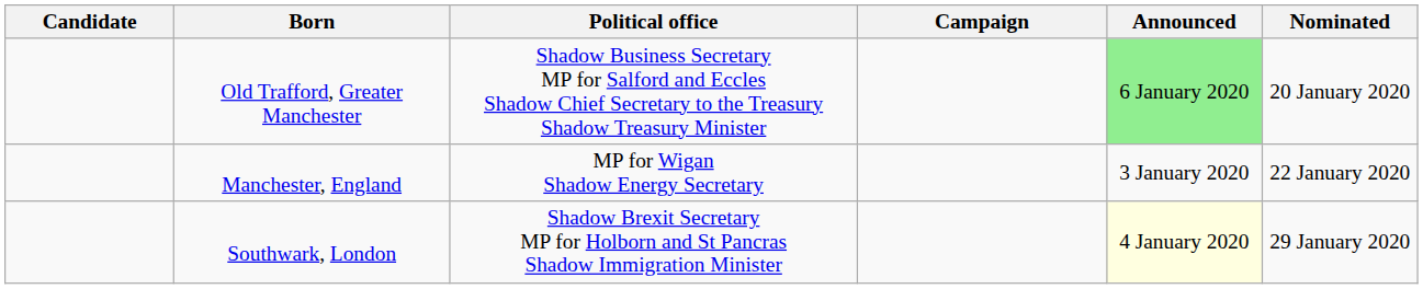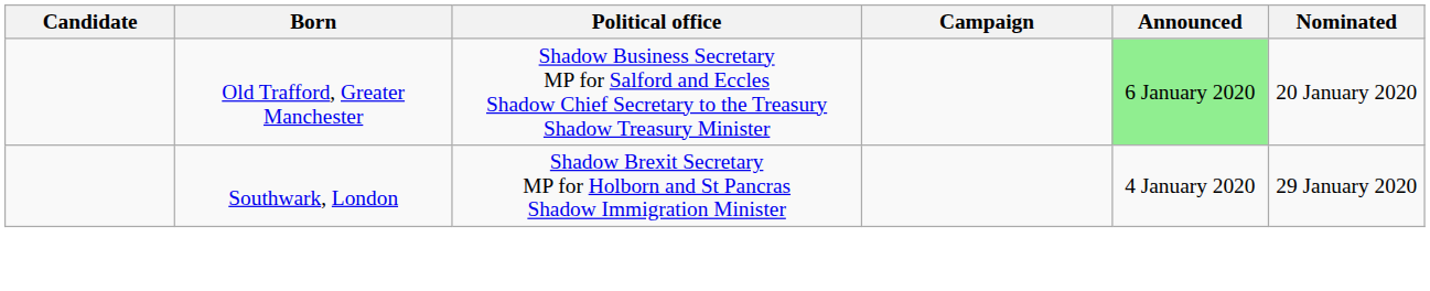 <table class="wikitable sortable" style="text-align:center">
 <tr>
 <th scope="col" style="width: 120px;">Candidate</th>
 <th scope="col" style="width: 200px;">Born</th>
 <th scope="col" style="width: 300px;">Political office</th>
 <th scope="col" style="width: 180px;">Campaign</th>
 <th scope="col" style="width: 110px;">Announced</th>
 <th scope="col" style="width: 110px;">Nominated</th>
 </tr>
 <tr>
 <td><br></td>
 <td><br><a href='#'>Old Trafford</a>, <a href='#'>Greater Manchester</a></td>
 <td><a href='#'>Shadow Business Secretary</a> <br>MP for <a href='#'>Salford and Eccles</a> <br><a href='#'>Shadow Chief Secretary to the Treasury</a> <br><a href='#'>Shadow Treasury Minister</a> </td>
 <td><br></td>
 <td style="background: lightgreen;">6 January 2020</td>
 <td>20 January 2020</td>
 </tr>
 <tr>
-<td><br></td>
-<td><br><a href='#'>Manchester</a>, <a href='#'>England</a></td>
-<td>MP for <a href='#'>Wigan</a> <br><a href='#'>Shadow Energy Secretary</a> </td>
-<td><br></td>
-<td>3 January 2020</td>
-<td>22 January 2020</td>
-</tr>
-<tr>
 <td><br> </td>
 <td><br><a href='#'>Southwark</a>, <a href='#'>London</a></td>
 <td><a href='#'>Shadow Brexit Secretary</a> <br>MP for <a href='#'>Holborn and St Pancras</a> <br><a href='#'>Shadow Immigration Minister</a> </td>
 <td><br></td>
-<td style="background: lightyellow;">4 January 2020</td>
+<td>4 January 2020</td>
 <td>29 January 2020</td>
 </tr>
 </table>
